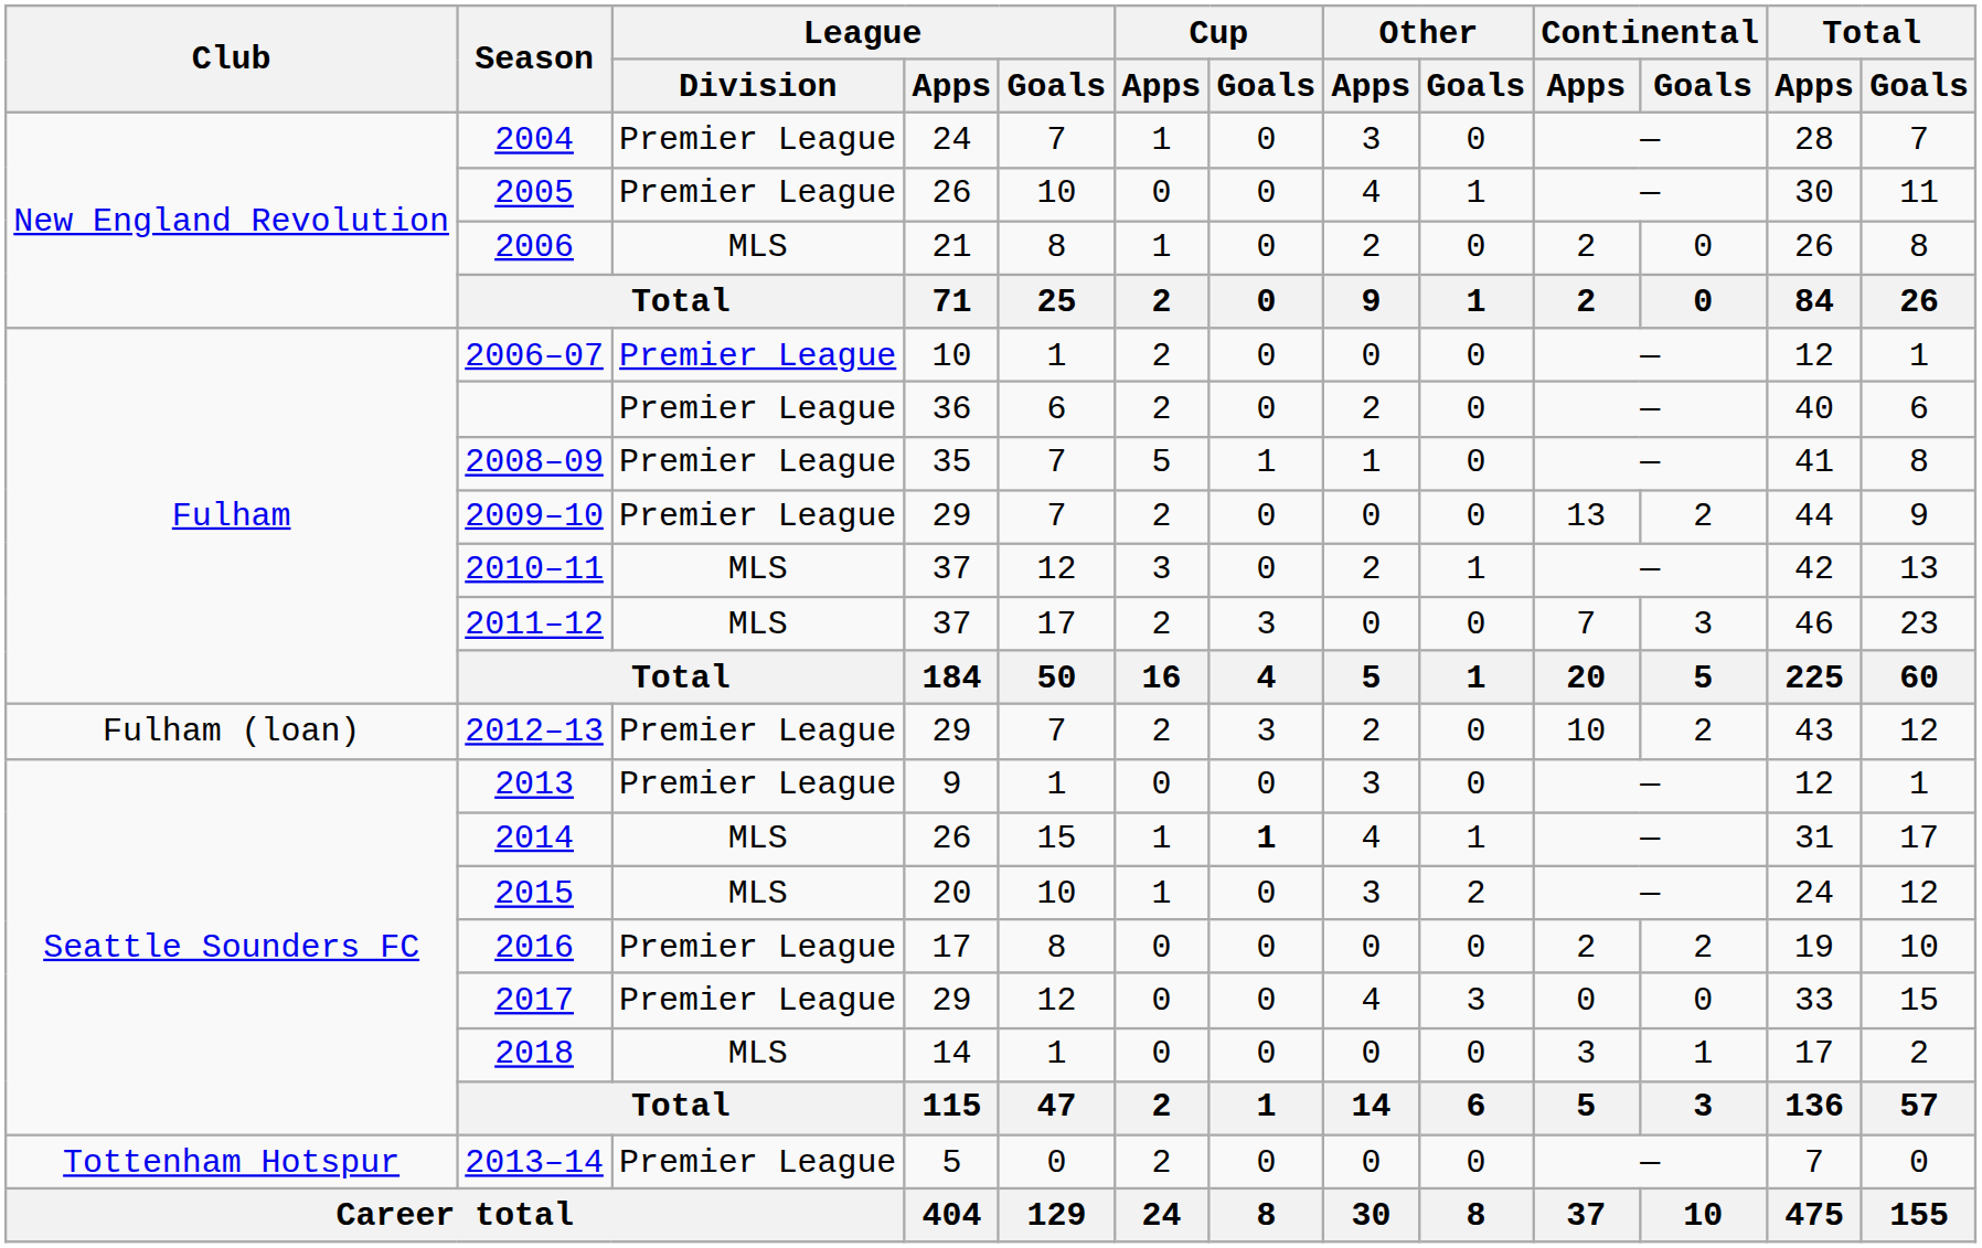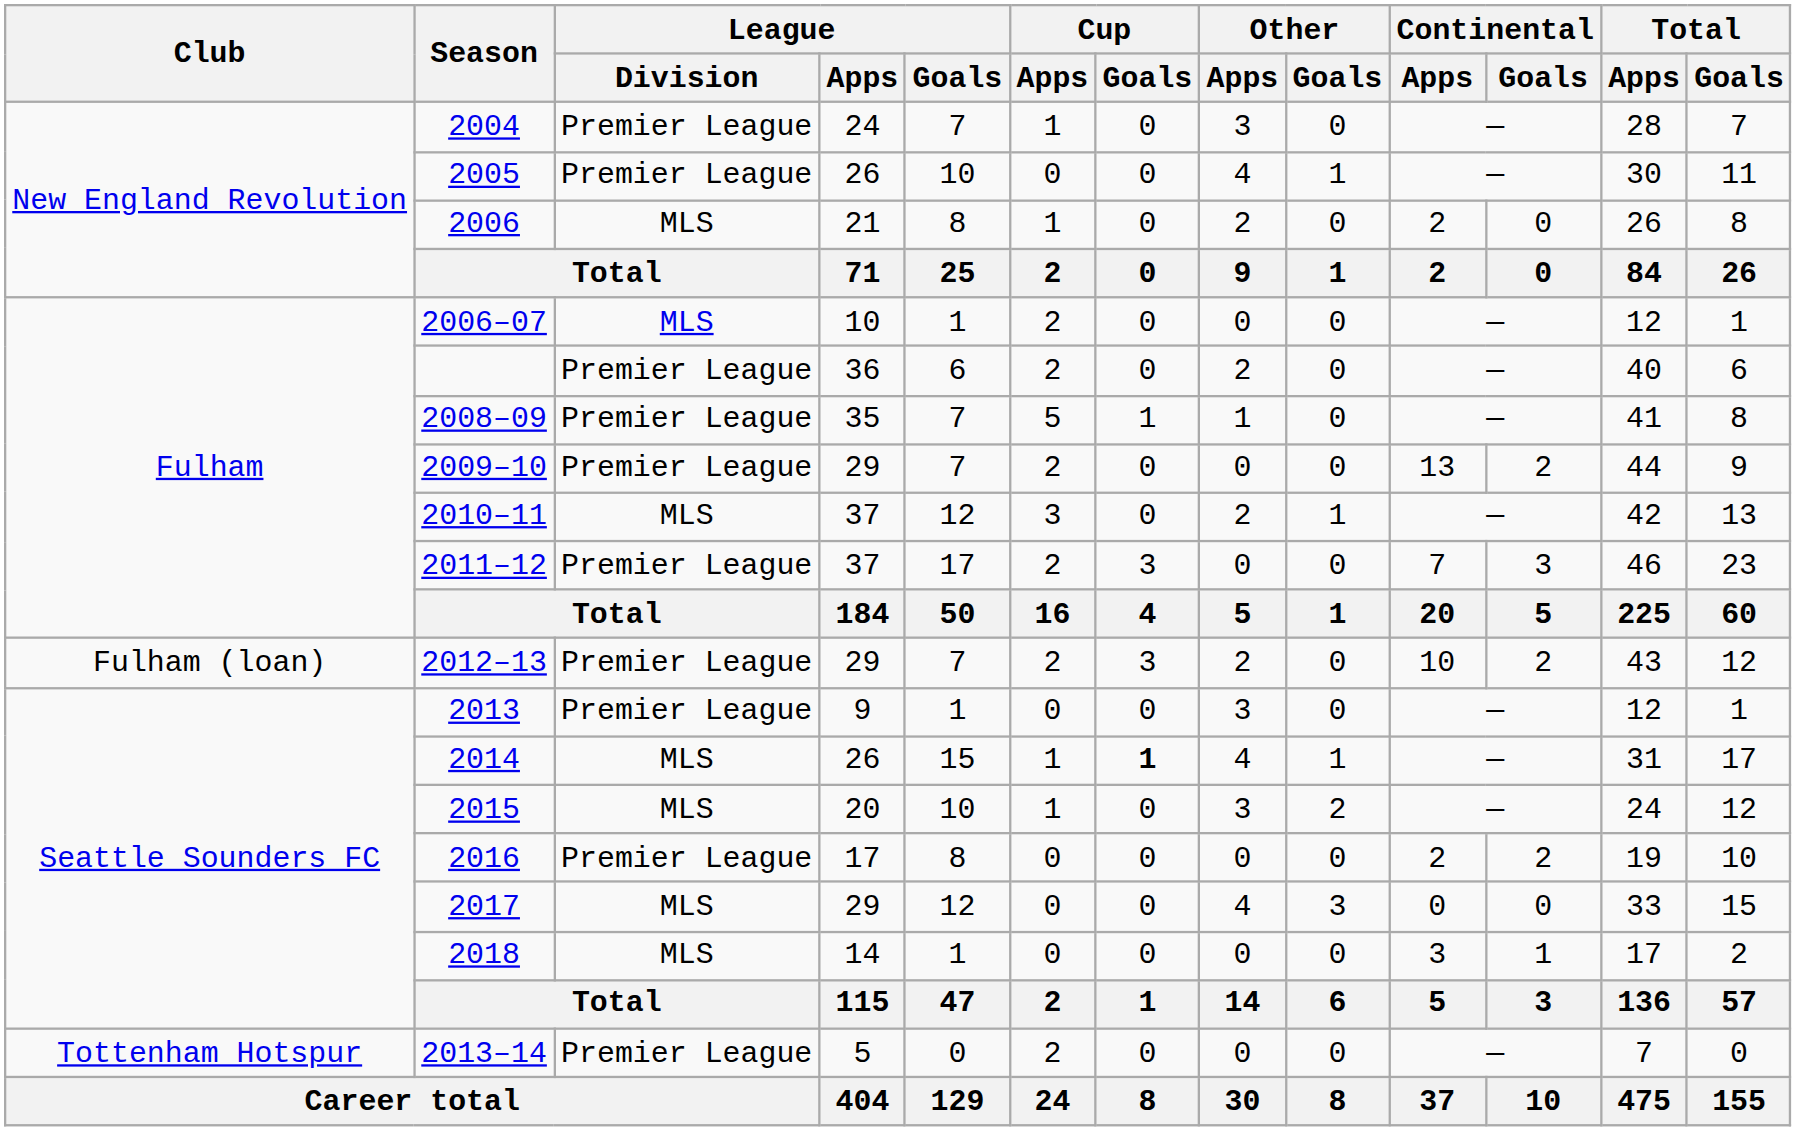 <table class="wikitable" style="text-align: center">
 <tr>
 <th rowspan="2">Club</th>
 <th rowspan="2">Season</th>
 <th colspan="3">League</th>
 <th colspan="2">Cup</th>
 <th colspan="2">Other</th>
 <th colspan="2">Continental</th>
 <th colspan="2">Total</th>
 </tr>
 <tr>
 <th>Division</th>
 <th>Apps</th>
 <th>Goals</th>
 <th>Apps</th>
 <th>Goals</th>
 <th>Apps</th>
 <th>Goals</th>
 <th>Apps</th>
 <th>Goals</th>
 <th>Apps</th>
 <th>Goals</th>
 </tr>
 <tr>
 <td rowspan="4"><a href='#'>New England Revolution</a></td>
 <td><a href='#'>2004</a></td>
 <td>Premier League</td>
 <td>24</td>
 <td>7</td>
 <td>1</td>
 <td>0</td>
 <td>3</td>
 <td>0</td>
 <td colspan="2">—</td>
 <td>28</td>
 <td>7</td>
 </tr>
 <tr>
 <td><a href='#'>2005</a></td>
 <td>Premier League</td>
 <td>26</td>
 <td>10</td>
 <td>0</td>
 <td>0</td>
 <td>4</td>
 <td>1</td>
 <td colspan="2">—</td>
 <td>30</td>
 <td>11</td>
 </tr>
 <tr>
 <td><a href='#'>2006</a></td>
 <td>MLS</td>
 <td>21</td>
 <td>8</td>
 <td>1</td>
 <td>0</td>
 <td>2</td>
 <td>0</td>
 <td>2</td>
 <td>0</td>
 <td>26</td>
 <td>8</td>
 </tr>
 <tr>
 <th colspan="2">Total</th>
 <th>71</th>
 <th>25</th>
 <th>2</th>
 <th>0</th>
 <th>9</th>
 <th>1</th>
 <th>2</th>
 <th>0</th>
 <th>84</th>
 <th>26</th>
 </tr>
 <tr>
 <td rowspan="7"><a href='#'>Fulham</a></td>
 <td><a href='#'>2006–07</a></td>
-<td><a href='#'>Premier League</a></td>
+<td><a href='#'>MLS</a></td>
 <td>10</td>
 <td>1</td>
 <td>2</td>
 <td>0</td>
 <td>0</td>
 <td>0</td>
 <td colspan="2">—</td>
 <td>12</td>
 <td>1</td>
 </tr>
 <tr>
 <td></td>
 <td>Premier League</td>
 <td>36</td>
 <td>6</td>
 <td>2</td>
 <td>0</td>
 <td>2</td>
 <td>0</td>
 <td colspan="2">—</td>
 <td>40</td>
 <td>6</td>
 </tr>
 <tr>
 <td><a href='#'>2008–09</a></td>
 <td>Premier League</td>
 <td>35</td>
 <td>7</td>
 <td>5</td>
 <td>1</td>
 <td>1</td>
 <td>0</td>
 <td colspan="2">—</td>
 <td>41</td>
 <td>8</td>
 </tr>
 <tr>
 <td><a href='#'>2009–10</a></td>
 <td>Premier League</td>
 <td>29</td>
 <td>7</td>
 <td>2</td>
 <td>0</td>
 <td>0</td>
 <td>0</td>
 <td>13</td>
 <td>2</td>
 <td>44</td>
 <td>9</td>
 </tr>
 <tr>
 <td><a href='#'>2010–11</a></td>
 <td>MLS</td>
 <td>37</td>
 <td>12</td>
 <td>3</td>
 <td>0</td>
 <td>2</td>
 <td>1</td>
 <td colspan="2">—</td>
 <td>42</td>
 <td>13</td>
 </tr>
 <tr>
 <td><a href='#'>2011–12</a></td>
-<td>MLS</td>
+<td>Premier League</td>
 <td>37</td>
 <td>17</td>
 <td>2</td>
 <td>3</td>
 <td>0</td>
 <td>0</td>
 <td>7</td>
 <td>3</td>
 <td>46</td>
 <td>23</td>
 </tr>
 <tr>
 <th colspan="2">Total</th>
 <th>184</th>
 <th>50</th>
 <th>16</th>
 <th>4</th>
 <th>5</th>
 <th>1</th>
 <th>20</th>
 <th>5</th>
 <th>225</th>
 <th>60</th>
 </tr>
 <tr>
 <td>Fulham (loan)</td>
 <td><a href='#'>2012–13</a></td>
 <td>Premier League</td>
 <td>29</td>
 <td>7</td>
 <td>2</td>
 <td>3</td>
 <td>2</td>
 <td>0</td>
 <td>10</td>
 <td>2</td>
 <td>43</td>
 <td>12</td>
 </tr>
 <tr>
 <td rowspan="7"><a href='#'>Seattle Sounders FC</a></td>
 <td><a href='#'>2013</a></td>
 <td>Premier League</td>
 <td>9</td>
 <td>1</td>
 <td>0</td>
 <td>0</td>
 <td>3</td>
 <td>0</td>
 <td colspan="2">—</td>
 <td>12</td>
 <td>1</td>
 </tr>
 <tr>
 <td><a href='#'>2014</a></td>
 <td>MLS</td>
 <td>26</td>
 <td>15</td>
 <td>1</td>
 <td><strong>1</strong></td>
 <td>4</td>
 <td>1</td>
 <td colspan="2">—</td>
 <td>31</td>
 <td>17</td>
 </tr>
 <tr>
 <td><a href='#'>2015</a></td>
 <td>MLS</td>
 <td>20</td>
 <td>10</td>
 <td>1</td>
 <td>0</td>
 <td>3</td>
 <td>2</td>
 <td colspan="2">—</td>
 <td>24</td>
 <td>12</td>
 </tr>
 <tr>
 <td><a href='#'>2016</a></td>
 <td>Premier League</td>
 <td>17</td>
 <td>8</td>
 <td>0</td>
 <td>0</td>
 <td>0</td>
 <td>0</td>
 <td colspan="1">2</td>
 <td>2</td>
 <td>19</td>
 <td>10</td>
 </tr>
 <tr>
 <td><a href='#'>2017</a></td>
-<td>Premier League</td>
+<td>MLS</td>
 <td>29</td>
 <td>12</td>
 <td>0</td>
 <td>0</td>
 <td>4</td>
 <td>3</td>
 <td colspan="1">0</td>
 <td>0</td>
 <td>33</td>
 <td>15</td>
 </tr>
 <tr>
 <td><a href='#'>2018</a></td>
 <td>MLS</td>
 <td>14</td>
 <td>1</td>
 <td>0</td>
 <td>0</td>
 <td>0</td>
 <td>0</td>
 <td>3</td>
 <td>1</td>
 <td>17</td>
 <td>2</td>
 </tr>
 <tr>
 <th colspan="2">Total</th>
 <th>115</th>
 <th>47</th>
 <th>2</th>
 <th>1</th>
 <th>14</th>
 <th>6</th>
 <th colspan="1">5</th>
 <th>3</th>
 <th>136</th>
 <th>57</th>
 </tr>
 <tr>
 <td><a href='#'>Tottenham Hotspur</a></td>
 <td><a href='#'>2013–14</a></td>
 <td>Premier League</td>
 <td>5</td>
 <td>0</td>
 <td>2</td>
 <td>0</td>
 <td>0</td>
 <td>0</td>
 <td colspan="2">—</td>
 <td>7</td>
 <td>0</td>
 </tr>
 <tr>
 <th colspan="3">Career total</th>
 <th>404</th>
 <th>129</th>
 <th>24</th>
 <th>8</th>
 <th>30</th>
 <th>8</th>
 <th>37</th>
 <th>10</th>
 <th>475</th>
 <th>155</th>
 </tr>
 </table>
